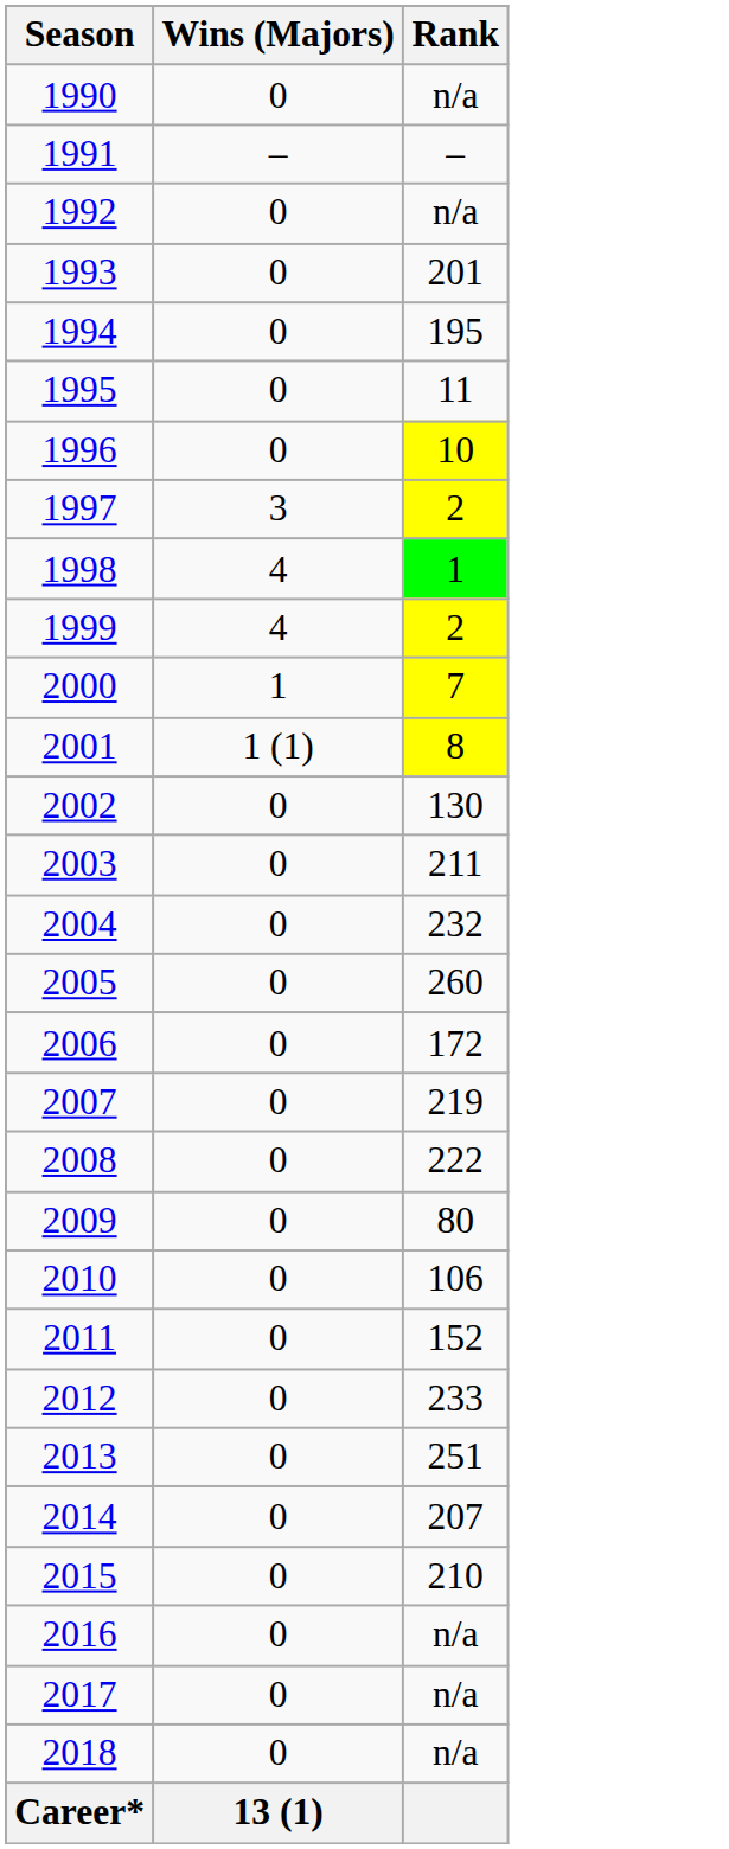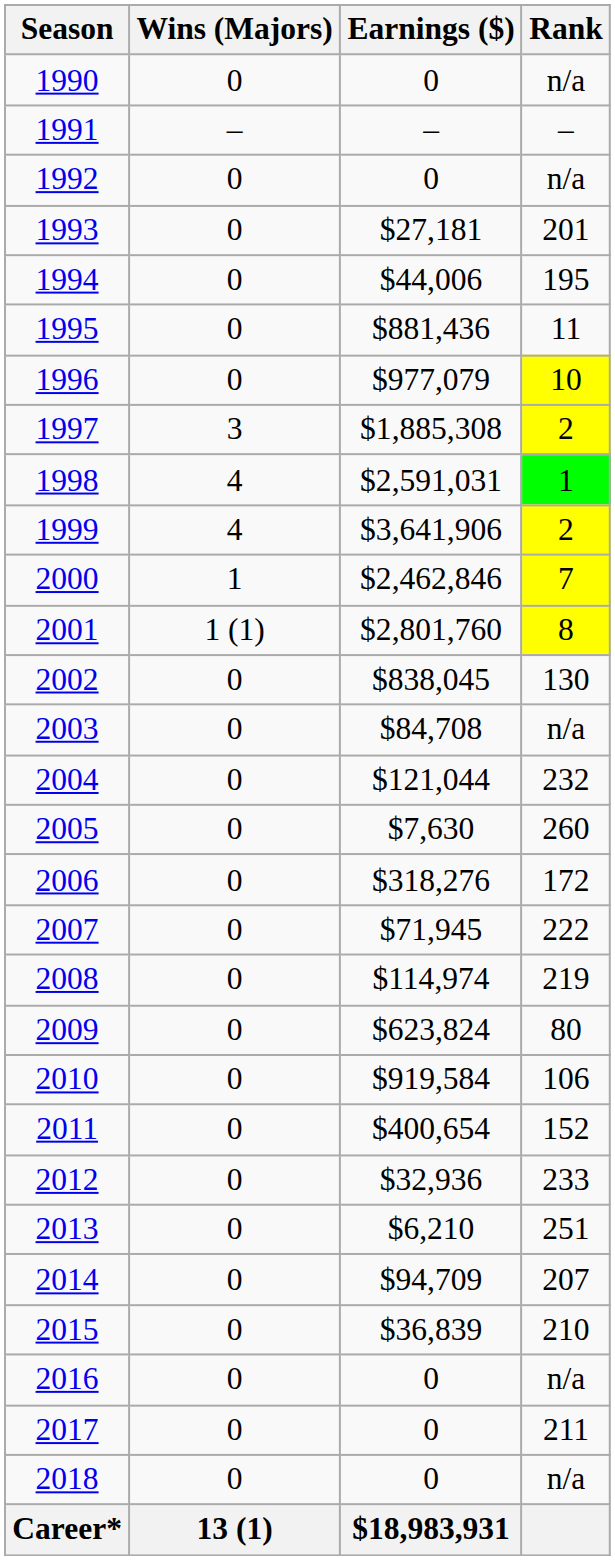 <table class="wikitable" style="text-align:center">
 <tr>
 <th>Season</th>
 <th>Wins (Majors)</th>
+<th>Earnings ($)</th>
 <th>Rank</th>
 </tr>
 <tr>
 <td><a href='#'>1990</a></td>
+<td>0</td>
 <td>0</td>
 <td>n/a</td>
 </tr>
 <tr>
 <td><a href='#'>1991</a></td>
 <td>–</td>
 <td>–</td>
+<td>–</td>
 </tr>
 <tr>
 <td><a href='#'>1992</a></td>
+<td>0</td>
 <td>0</td>
 <td>n/a</td>
 </tr>
 <tr>
 <td><a href='#'>1993</a></td>
 <td>0</td>
+<td>$27,181</td>
 <td>201</td>
 </tr>
 <tr>
 <td><a href='#'>1994</a></td>
 <td>0</td>
+<td>$44,006</td>
 <td>195</td>
 </tr>
 <tr>
 <td><a href='#'>1995</a></td>
 <td>0</td>
+<td>$881,436</td>
 <td>11</td>
 </tr>
 <tr>
 <td><a href='#'>1996</a></td>
 <td>0</td>
+<td>$977,079</td>
 <td style="background:yellow;">10</td>
 </tr>
 <tr>
 <td><a href='#'>1997</a></td>
 <td>3</td>
+<td>$1,885,308</td>
 <td style="background:yellow;">2</td>
 </tr>
 <tr>
 <td><a href='#'>1998</a></td>
 <td>4</td>
+<td>$2,591,031</td>
 <td style="background:lime;">1</td>
 </tr>
 <tr>
 <td><a href='#'>1999</a></td>
 <td>4</td>
+<td>$3,641,906</td>
 <td style="background:yellow;">2</td>
 </tr>
 <tr>
 <td><a href='#'>2000</a></td>
 <td>1</td>
+<td>$2,462,846</td>
 <td style="background:yellow;">7</td>
 </tr>
 <tr>
 <td><a href='#'>2001</a></td>
 <td>1 (1)</td>
+<td>$2,801,760</td>
 <td style="background:yellow;">8</td>
 </tr>
 <tr>
 <td><a href='#'>2002</a></td>
 <td>0</td>
+<td>$838,045</td>
 <td>130</td>
 </tr>
 <tr>
 <td><a href='#'>2003</a></td>
 <td>0</td>
-<td>211</td>
+<td>$84,708</td>
+<td>n/a</td>
 </tr>
 <tr>
 <td><a href='#'>2004</a></td>
 <td>0</td>
+<td>$121,044</td>
 <td>232</td>
 </tr>
 <tr>
 <td><a href='#'>2005</a></td>
 <td>0</td>
+<td>$7,630</td>
 <td>260</td>
 </tr>
 <tr>
 <td><a href='#'>2006</a></td>
 <td>0</td>
+<td>$318,276</td>
 <td>172</td>
 </tr>
 <tr>
 <td><a href='#'>2007</a></td>
 <td>0</td>
-<td>219</td>
+<td>$71,945</td>
+<td>222</td>
 </tr>
 <tr>
 <td><a href='#'>2008</a></td>
 <td>0</td>
-<td>222</td>
+<td>$114,974</td>
+<td>219</td>
 </tr>
 <tr>
 <td><a href='#'>2009</a></td>
 <td>0</td>
+<td>$623,824</td>
 <td>80</td>
 </tr>
 <tr>
 <td><a href='#'>2010</a></td>
 <td>0</td>
+<td>$919,584</td>
 <td>106</td>
 </tr>
 <tr>
 <td><a href='#'>2011</a></td>
 <td>0</td>
+<td>$400,654</td>
 <td>152</td>
 </tr>
 <tr>
 <td><a href='#'>2012</a></td>
 <td>0</td>
+<td>$32,936</td>
 <td>233</td>
 </tr>
 <tr>
 <td><a href='#'>2013</a></td>
 <td>0</td>
+<td>$6,210</td>
 <td>251</td>
 </tr>
 <tr>
 <td><a href='#'>2014</a></td>
 <td>0</td>
+<td>$94,709</td>
 <td>207</td>
 </tr>
 <tr>
 <td><a href='#'>2015</a></td>
 <td>0</td>
+<td>$36,839</td>
 <td>210</td>
 </tr>
 <tr>
 <td><a href='#'>2016</a></td>
+<td>0</td>
 <td>0</td>
 <td>n/a</td>
 </tr>
 <tr>
 <td><a href='#'>2017</a></td>
 <td>0</td>
-<td>n/a</td>
+<td>0</td>
+<td>211</td>
 </tr>
 <tr>
 <td><a href='#'>2018</a></td>
+<td>0</td>
 <td>0</td>
 <td>n/a</td>
 </tr>
 <tr>
 <th>Career*</th>
 <th>13 (1)</th>
+<th>$18,983,931</th>
 <th></th>
 </tr>
 </table>
